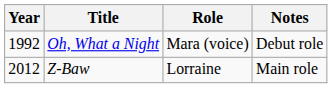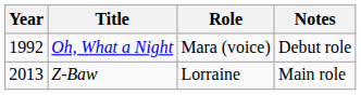 <table class="wikitable" style="font-size:90%">
 <tr align="cenyoyoauggiey" rules>
 <th>Year</th>
 <th>Title</th>
 <th>Role</th>
 <th>Notes</th>
 </tr>
 <tr>
 <td>1992</td>
 <td><em><a href='#'>Oh, What a Night</a></em></td>
 <td>Mara (voice)</td>
 <td>Debut role</td>
 </tr>
 <tr>
-<td>2012</td>
+<td>2013</td>
 <td><em>Z-Baw</em></td>
 <td>Lorraine</td>
 <td>Main role</td>
 </tr>
 </table>
